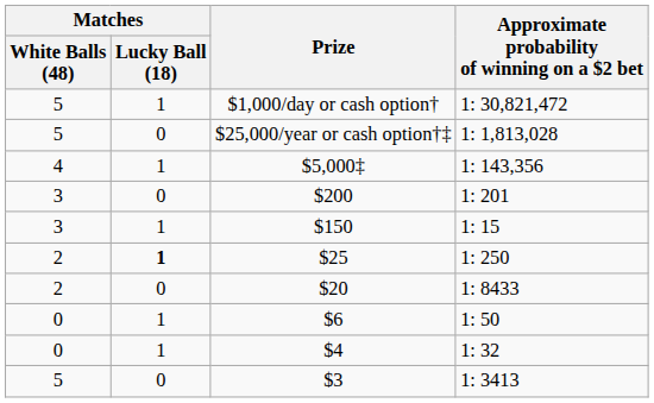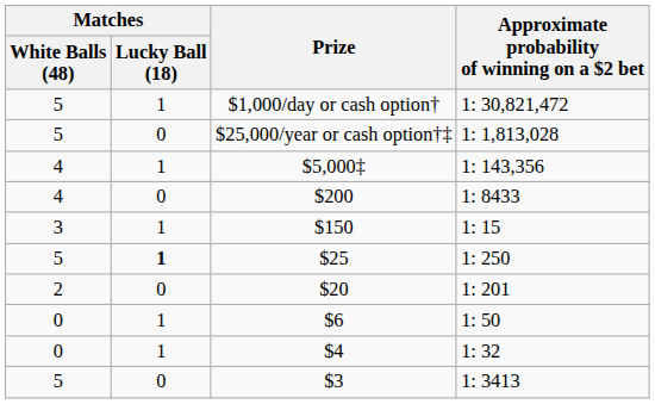 <table cellspacing=3; class="wikitable">
 <tr>
 <th colspan=2>Matches</th>
 <th rowspan=2>Prize</th>
 <th rowspan=2>Approximate<br>probability<br>of winning on a $2 bet</th>
 </tr>
 <tr>
 <th>White Balls<br>(48)</th>
 <th>Lucky Ball<br>(18)</th>
 </tr>
 <tr>
 <td style="text-align:center;">5</td>
 <td style="text-align:center;">1</td>
 <td style="text-align:center;">$1,000/day or cash option†</td>
 <td>1: 30,821,472</td>
 </tr>
 <tr>
 <td style="text-align:center;">5</td>
 <td style="text-align:center;">0</td>
 <td style="text-align:center;">$25,000/year or cash option†‡</td>
 <td>1: 1,813,028</td>
 </tr>
 <tr>
 <td style="text-align:center;">4</td>
 <td style="text-align:center;">1</td>
 <td style="text-align:center;">$5,000‡</td>
 <td>1: 143,356</td>
 </tr>
 <tr>
-<td style="text-align:center;">3</td>
+<td style="text-align:center;">4</td>
 <td style="text-align:center;">0</td>
 <td style="text-align:center;">$200</td>
-<td>1: 201</td>
+<td>1: 8433</td>
 </tr>
 <tr>
 <td style="text-align:center;">3</td>
 <td style="text-align:center;">1</td>
 <td style="text-align:center;">$150</td>
 <td>1: 15</td>
 </tr>
 <tr>
-<td style="text-align:center;">2</td>
+<td style="text-align:center;">5</td>
 <td style="text-align:center;"><strong>1</strong></td>
 <td style="text-align:center;">$25</td>
 <td>1: 250</td>
 </tr>
 <tr>
 <td style="text-align:center;">2</td>
 <td style="text-align:center;">0</td>
 <td style="text-align:center;">$20</td>
-<td>1: 8433</td>
+<td>1: 201</td>
 </tr>
 <tr>
 <td style="text-align:center;">0</td>
 <td style="text-align:center;">1</td>
 <td style="text-align:center;">$6</td>
 <td>1: 50</td>
 </tr>
 <tr>
 <td style="text-align:center;">0</td>
 <td style="text-align:center;">1</td>
 <td style="text-align:center;">$4</td>
 <td>1: 32 </td>
 </tr>
 <tr>
 <td style="text-align:center;">5</td>
 <td style="text-align:center;">0</td>
 <td style="text-align:center;">$3</td>
 <td>1: 3413</td>
 </tr>
 </table>
